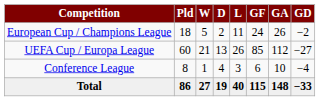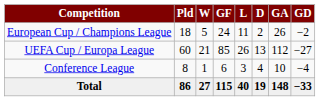 <table class="wikitable" style="text-align:center;">
 <tr>
 <th style="color:#FFFFFF;background:#800000;">Competition</th>
 <th style="color:#FFFFFF; background:#800000;">Pld</th>
 <th style="color:#FFFFFF; background:#800000;">W</th>
+<th style="color:#FFFFFF; background:#800000;">GF</th>
+<th style="color:#FFFFFF; background:#800000;">L</th>
 <th style="color:#FFFFFF; background:#800000;">D</th>
-<th style="color:#FFFFFF; background:#800000;">L</th>
-<th style="color:#FFFFFF; background:#800000;">GF</th>
 <th style="color:#FFFFFF; background:#800000;">GA</th>
 <th style="color:#FFFFFF; background:#800000;">GD</th>
 </tr>
 <tr>
 <td align=center><a href='#'>European Cup / Champions League</a></td>
 <td>18</td>
 <td>5</td>
+<td>24</td>
+<td>11</td>
 <td>2</td>
-<td>11</td>
-<td>24</td>
 <td>26</td>
 <td>−2</td>
 </tr>
 <tr>
 <td align=center><a href='#'>UEFA Cup / Europa League</a></td>
 <td>60</td>
 <td>21</td>
+<td>85</td>
+<td>26</td>
 <td>13</td>
-<td>26</td>
-<td>85</td>
 <td>112</td>
 <td>−27</td>
 </tr>
 <tr>
 <td align=center><a href='#'>Conference League</a></td>
 <td>8</td>
 <td>1</td>
+<td>6</td>
+<td>3</td>
 <td>4</td>
-<td>3</td>
-<td>6</td>
 <td>10</td>
 <td>−4</td>
 </tr>
 <tr style="background:#f0f0f0; font-weight:bold;">
 <td align=center>Total</td>
 <td>86</td>
 <td>27</td>
+<td>115</td>
+<td>40</td>
 <td>19</td>
-<td>40</td>
-<td>115</td>
 <td>148</td>
 <td>−33</td>
 </tr>
 </table>
